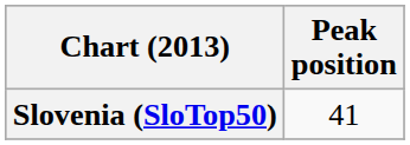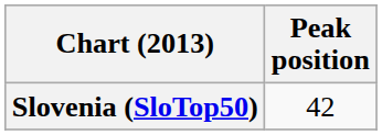 <table class="wikitable plainrowheaders" style="text-align:center">
 <tr>
 <th>Chart (2013)</th>
 <th>Peak<br>position</th>
 </tr>
 <tr>
 <th scope="row">Slovenia (<a href='#'>SloTop50</a>)</th>
-<td>41</td>
+<td>42</td>
 </tr>
 </table>
